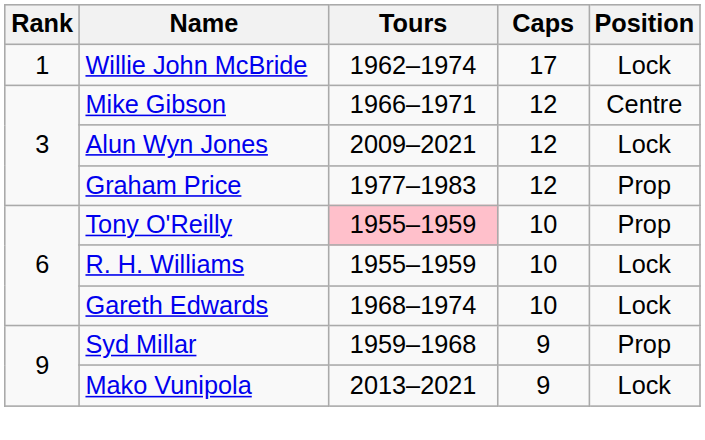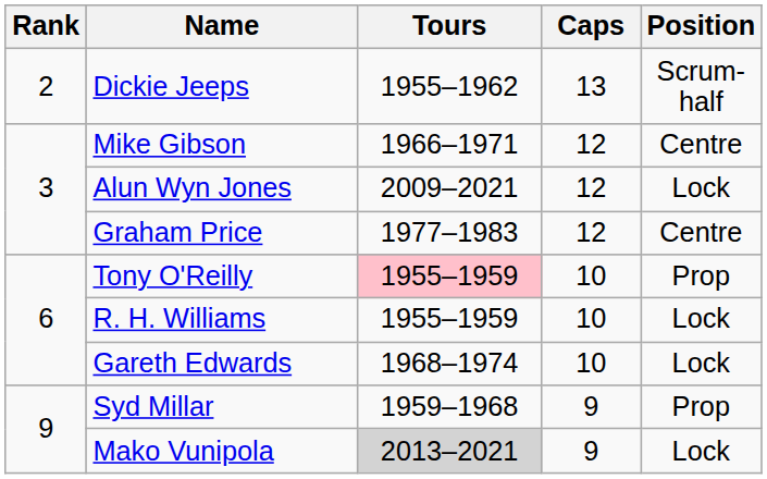 <table class="wikitable sortable" style="text-align:center">
 <tr>
 <th width=40px>Rank</th>
 <th width=150px>Name</th>
 <th width=100px>Tours</th>
 <th width=50px>Caps</th>
 <th width=50px>Position</th>
 </tr>
 <tr>
-<td>1</td>
-<td align="left"> <a href='#'>Willie John McBride</a></td>
-<td>1962–1974</td>
-<td>17</td>
-<td>Lock</td>
+<td>2</td>
+<td align="left"> <a href='#'>Dickie Jeeps</a></td>
+<td>1955–1962</td>
+<td>13</td>
+<td>Scrum-half</td>
 </tr>
 <tr>
 <td rowspan="3">3</td>
 <td align="left"> <a href='#'>Mike Gibson</a></td>
 <td>1966–1971</td>
 <td>12</td>
 <td>Centre</td>
 </tr>
 <tr>
 <td align="left"> <a href='#'>Alun Wyn Jones</a></td>
 <td>2009–2021</td>
 <td>12</td>
 <td>Lock</td>
 </tr>
 <tr>
 <td align="left"> <a href='#'>Graham Price</a></td>
 <td>1977–1983</td>
 <td>12</td>
-<td>Prop</td>
+<td>Centre</td>
 </tr>
 <tr>
 <td rowspan="3">6</td>
 <td align="left"> <a href='#'>Tony O'Reilly</a></td>
 <td style="background: pink;">1955–1959</td>
 <td>10</td>
 <td>Prop</td>
 </tr>
 <tr>
 <td align="left"> <a href='#'>R. H. Williams</a></td>
 <td>1955–1959</td>
 <td>10</td>
 <td>Lock</td>
 </tr>
 <tr>
 <td align="left"> <a href='#'>Gareth Edwards</a></td>
 <td>1968–1974</td>
 <td>10</td>
 <td>Lock</td>
 </tr>
 <tr>
 <td rowspan="2">9</td>
 <td align="left"> <a href='#'>Syd Millar</a></td>
 <td>1959–1968</td>
 <td>9</td>
 <td>Prop</td>
 </tr>
 <tr>
 <td align="left"> <a href='#'>Mako Vunipola</a></td>
-<td>2013–2021</td>
+<td style="background: lightgrey;">2013–2021</td>
 <td>9</td>
 <td>Lock</td>
 </tr>
 </table>
